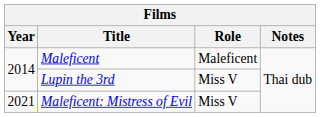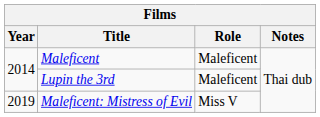 <table class="wikitable">
 <tr>
 <th colspan="4">Films</th>
 </tr>
 <tr>
 <th>Year</th>
 <th>Title</th>
 <th>Role</th>
 <th>Notes</th>
 </tr>
 <tr>
 <td rowspan="2">2014</td>
 <td><em><a href='#'>Maleficent</a></em></td>
 <td>Maleficent</td>
 <td rowspan="3">Thai dub</td>
 </tr>
 <tr>
 <td><em><a href='#'>Lupin the 3rd</a></em></td>
-<td>Miss V</td>
+<td>Maleficent</td>
 </tr>
 <tr>
-<td>2021</td>
+<td>2019</td>
 <td><em><a href='#'>Maleficent: Mistress of Evil</a></em></td>
 <td>Miss V</td>
 </tr>
 </table>
